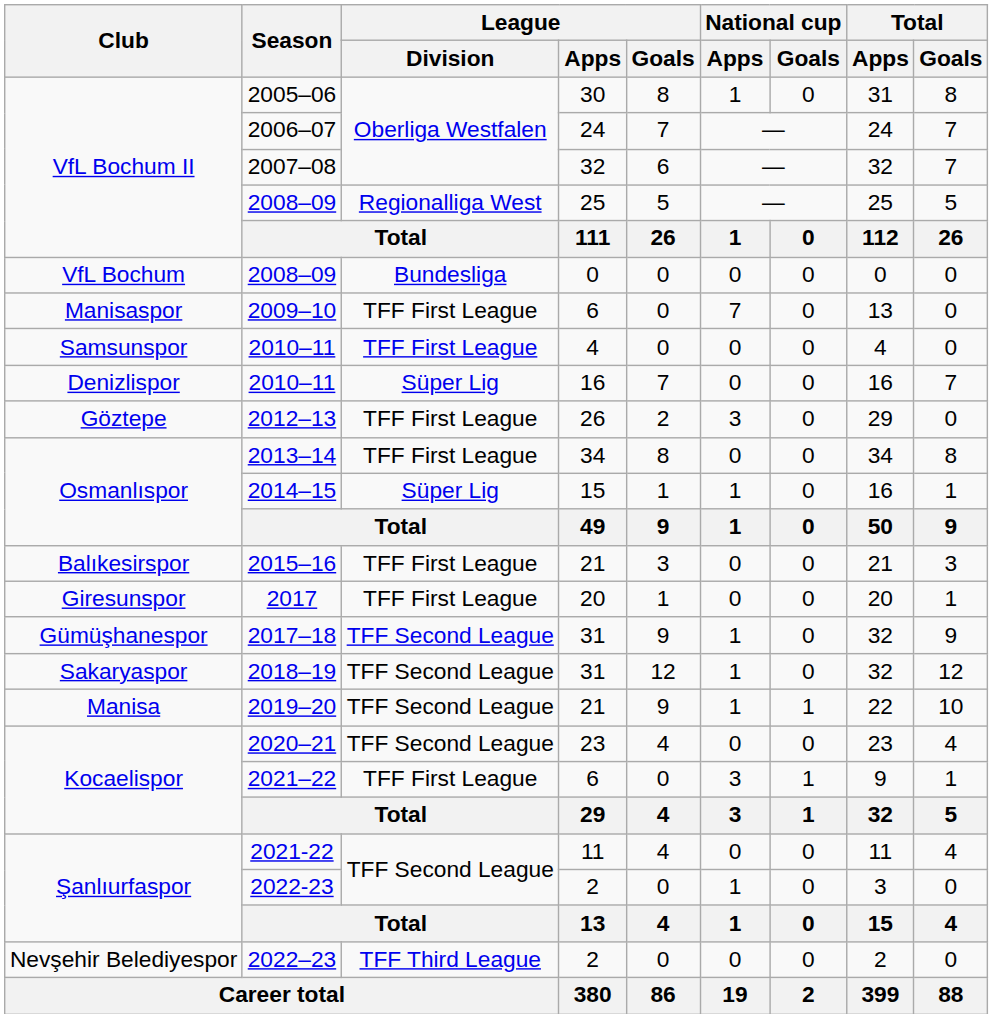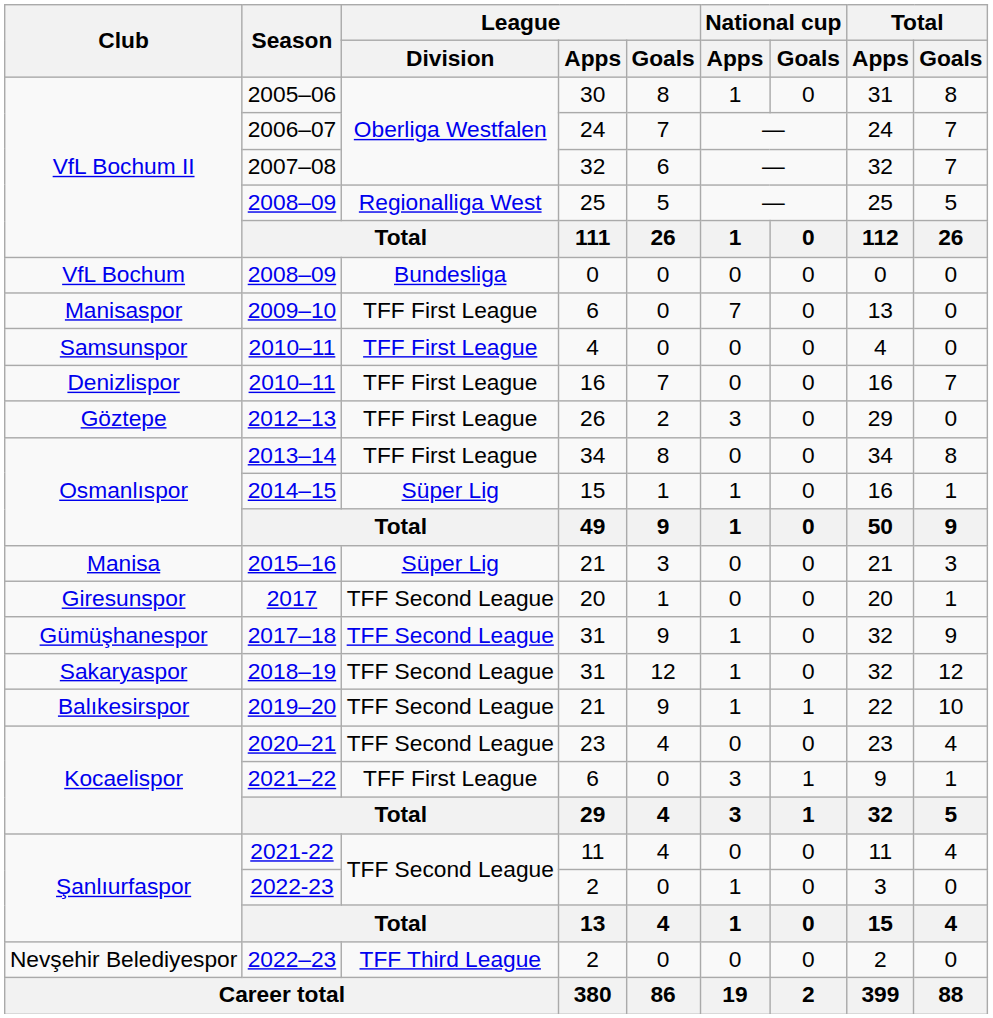 <table class="wikitable" style="text-align:center">
 <tr>
 <th rowspan="2">Club</th>
 <th rowspan="2">Season</th>
 <th colspan="3">League</th>
 <th colspan="2">National cup</th>
 <th colspan="2">Total</th>
 </tr>
 <tr>
 <th>Division</th>
 <th>Apps</th>
 <th>Goals</th>
 <th>Apps</th>
 <th>Goals</th>
 <th>Apps</th>
 <th>Goals</th>
 </tr>
 <tr>
 <td rowspan="5"><a href='#'>VfL Bochum II</a></td>
 <td>2005–06</td>
 <td rowspan="3"><a href='#'>Oberliga Westfalen</a></td>
 <td>30</td>
 <td>8</td>
 <td>1</td>
 <td>0</td>
 <td>31</td>
 <td>8</td>
 </tr>
 <tr>
 <td>2006–07</td>
 <td>24</td>
 <td>7</td>
 <td colspan="2">—</td>
 <td>24</td>
 <td>7</td>
 </tr>
 <tr>
 <td>2007–08</td>
 <td>32</td>
 <td>6</td>
 <td colspan="2">—</td>
 <td>32</td>
 <td>7</td>
 </tr>
 <tr>
 <td><a href='#'>2008–09</a></td>
 <td><a href='#'>Regionalliga West</a></td>
 <td>25</td>
 <td>5</td>
 <td colspan="2">—</td>
 <td>25</td>
 <td>5</td>
 </tr>
 <tr>
 <th colspan="2">Total</th>
 <th>111</th>
 <th>26</th>
 <th>1</th>
 <th>0</th>
 <th>112</th>
 <th>26</th>
 </tr>
 <tr>
 <td><a href='#'>VfL Bochum</a></td>
 <td><a href='#'>2008–09</a></td>
 <td><a href='#'>Bundesliga</a></td>
 <td>0</td>
 <td>0</td>
 <td>0</td>
 <td>0</td>
 <td>0</td>
 <td>0</td>
 </tr>
 <tr>
 <td><a href='#'>Manisaspor</a></td>
 <td><a href='#'>2009–10</a></td>
 <td>TFF First League</td>
 <td>6</td>
 <td>0</td>
 <td>7</td>
 <td>0</td>
 <td>13</td>
 <td>0</td>
 </tr>
 <tr>
 <td><a href='#'>Samsunspor</a></td>
 <td><a href='#'>2010–11</a></td>
 <td><a href='#'>TFF First League</a></td>
 <td>4</td>
 <td>0</td>
 <td>0</td>
 <td>0</td>
 <td>4</td>
 <td>0</td>
 </tr>
 <tr>
 <td><a href='#'>Denizlispor</a></td>
 <td><a href='#'>2010–11</a></td>
-<td><a href='#'>Süper Lig</a></td>
+<td>TFF First League</td>
 <td>16</td>
 <td>7</td>
 <td>0</td>
 <td>0</td>
 <td>16</td>
 <td>7</td>
 </tr>
 <tr>
 <td><a href='#'>Göztepe</a></td>
 <td><a href='#'>2012–13</a></td>
 <td>TFF First League</td>
 <td>26</td>
 <td>2</td>
 <td>3</td>
 <td>0</td>
 <td>29</td>
 <td>0</td>
 </tr>
 <tr>
 <td rowspan="3"><a href='#'>Osmanlıspor</a></td>
 <td><a href='#'>2013–14</a></td>
 <td>TFF First League</td>
 <td>34</td>
 <td>8</td>
 <td>0</td>
 <td>0</td>
 <td>34</td>
 <td>8</td>
 </tr>
 <tr>
 <td><a href='#'>2014–15</a></td>
 <td><a href='#'>Süper Lig</a></td>
 <td>15</td>
 <td>1</td>
 <td>1</td>
 <td>0</td>
 <td>16</td>
 <td>1</td>
 </tr>
 <tr>
 <th colspan="2">Total</th>
 <th>49</th>
 <th>9</th>
 <th>1</th>
 <th>0</th>
 <th>50</th>
 <th>9</th>
 </tr>
 <tr>
-<td><a href='#'>Balıkesirspor</a></td>
+<td><a href='#'>Manisa</a></td>
 <td><a href='#'>2015–16</a></td>
-<td>TFF First League</td>
+<td><a href='#'>Süper Lig</a></td>
 <td>21</td>
 <td>3</td>
 <td>0</td>
 <td>0</td>
 <td>21</td>
 <td>3</td>
 </tr>
 <tr>
 <td><a href='#'>Giresunspor</a></td>
 <td><a href='#'>2017</a></td>
-<td>TFF First League</td>
+<td>TFF Second League</td>
 <td>20</td>
 <td>1</td>
 <td>0</td>
 <td>0</td>
 <td>20</td>
 <td>1</td>
 </tr>
 <tr>
 <td><a href='#'>Gümüşhanespor</a></td>
 <td><a href='#'>2017–18</a></td>
 <td><a href='#'>TFF Second League</a></td>
 <td>31</td>
 <td>9</td>
 <td>1</td>
 <td>0</td>
 <td>32</td>
 <td>9</td>
 </tr>
 <tr>
 <td><a href='#'>Sakaryaspor</a></td>
 <td><a href='#'>2018–19</a></td>
 <td>TFF Second League</td>
 <td>31</td>
 <td>12</td>
 <td>1</td>
 <td>0</td>
 <td>32</td>
 <td>12</td>
 </tr>
 <tr>
-<td><a href='#'>Manisa</a></td>
+<td><a href='#'>Balıkesirspor</a></td>
 <td><a href='#'>2019–20</a></td>
 <td>TFF Second League</td>
 <td>21</td>
 <td>9</td>
 <td>1</td>
 <td>1</td>
 <td>22</td>
 <td>10</td>
 </tr>
 <tr>
 <td rowspan="3"><a href='#'>Kocaelispor</a></td>
 <td><a href='#'>2020–21</a></td>
 <td>TFF Second League</td>
 <td>23</td>
 <td>4</td>
 <td>0</td>
 <td>0</td>
 <td>23</td>
 <td>4</td>
 </tr>
 <tr>
 <td><a href='#'>2021–22</a></td>
 <td>TFF First League</td>
 <td>6</td>
 <td>0</td>
 <td>3</td>
 <td>1</td>
 <td>9</td>
 <td>1</td>
 </tr>
 <tr>
 <th colspan="2">Total</th>
 <th>29</th>
 <th>4</th>
 <th>3</th>
 <th>1</th>
 <th>32</th>
 <th>5</th>
 </tr>
 <tr>
 <td rowspan="3"><a href='#'>Şanlıurfaspor</a></td>
 <td><a href='#'>2021-22</a></td>
 <td rowspan="2">TFF Second League</td>
 <td>11</td>
 <td>4</td>
 <td>0</td>
 <td>0</td>
 <td>11</td>
 <td>4</td>
 </tr>
 <tr>
 <td><a href='#'>2022-23</a></td>
 <td>2</td>
 <td>0</td>
 <td>1</td>
 <td>0</td>
 <td>3</td>
 <td>0</td>
 </tr>
 <tr>
 <th colspan="2">Total</th>
 <th>13</th>
 <th>4</th>
 <th>1</th>
 <th>0</th>
 <th>15</th>
 <th>4</th>
 </tr>
 <tr>
 <td>Nevşehir Belediyespor</td>
 <td><a href='#'>2022–23</a></td>
 <td><a href='#'>TFF Third League</a></td>
 <td>2</td>
 <td>0</td>
 <td>0</td>
 <td>0</td>
 <td>2</td>
 <td>0</td>
 </tr>
 <tr>
 <th colspan="3">Career total</th>
 <th>380</th>
 <th>86</th>
 <th>19</th>
 <th>2</th>
 <th>399</th>
 <th>88</th>
 </tr>
 </table>
